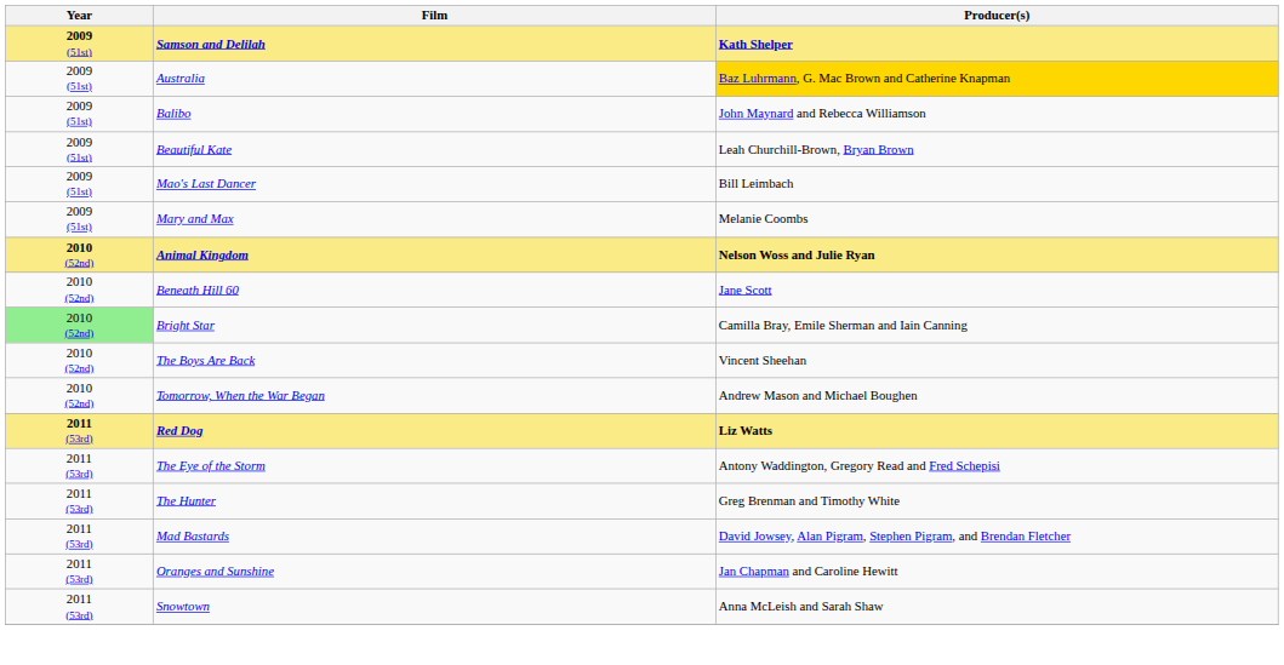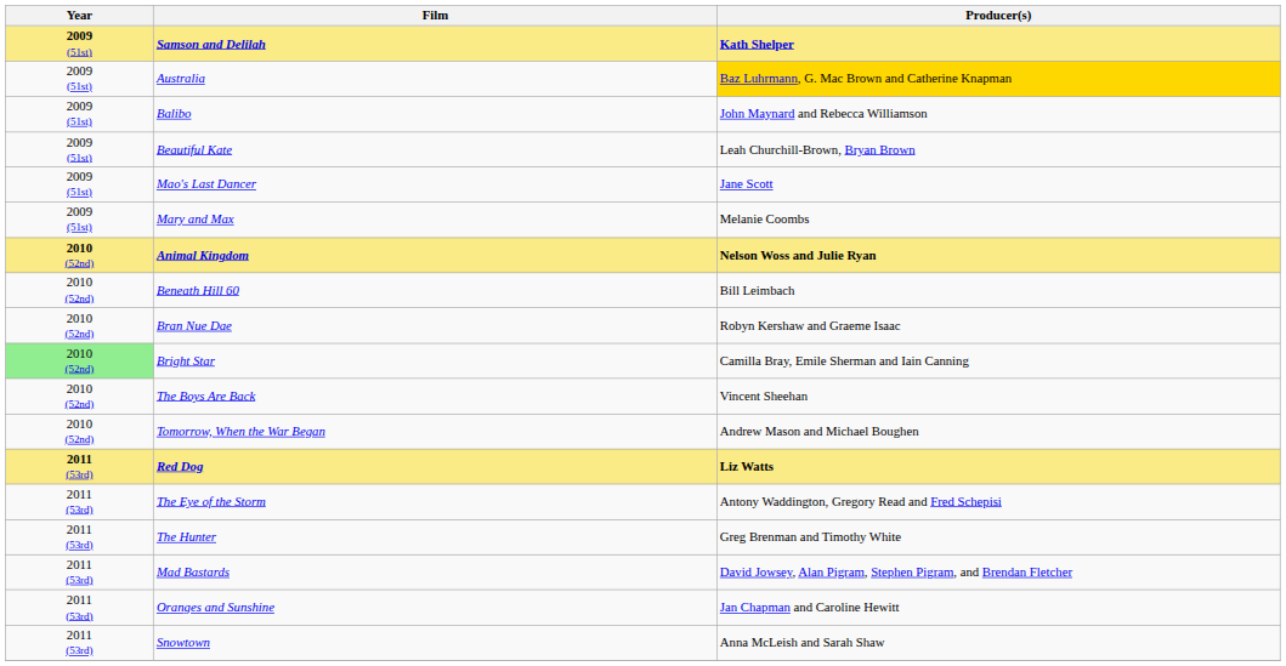 <table class="sortable wikitable">
 <tr>
 <th width="5%">Year</th>
 <th width="19%">Film</th>
 <th width="19%">Producer(s)</th>
 </tr>
 <tr style="background:#FAEB86">
 <td align="center"><strong>2009</strong><br><small><a href='#'>(51st)</a></small></td>
 <td><strong><em><a href='#'>Samson and Delilah</a></em></strong></td>
 <td><strong><a href='#'>Kath Shelper</a></strong></td>
 </tr>
 <tr>
 <td align="center">2009<br><small><a href='#'>(51st)</a></small></td>
 <td><em><a href='#'>Australia</a></em></td>
 <td style="background: gold;"><a href='#'>Baz Luhrmann</a>, G. Mac Brown and Catherine Knapman</td>
 </tr>
 <tr>
 <td align="center">2009<br><small><a href='#'>(51st)</a></small></td>
 <td><em><a href='#'>Balibo</a></em></td>
 <td><a href='#'>John Maynard</a> and Rebecca Williamson</td>
 </tr>
 <tr>
 <td align="center">2009<br><small><a href='#'>(51st)</a></small></td>
 <td><em><a href='#'>Beautiful Kate</a></em></td>
 <td>Leah Churchill-Brown, <a href='#'>Bryan Brown</a></td>
 </tr>
 <tr>
 <td align="center">2009<br><small><a href='#'>(51st)</a></small></td>
 <td><em><a href='#'>Mao's Last Dancer</a></em></td>
-<td>Bill Leimbach</td>
+<td><a href='#'>Jane Scott</a></td>
 </tr>
 <tr>
 <td align="center">2009<br><small><a href='#'>(51st)</a></small></td>
 <td><em><a href='#'>Mary and Max</a></em></td>
 <td>Melanie Coombs</td>
 </tr>
 <tr style="background:#FAEB86">
 <td align="center"><strong>2010</strong><br><small><a href='#'>(52nd)</a></small></td>
 <td><strong><em><a href='#'>Animal Kingdom</a></em></strong></td>
 <td><strong>Nelson Woss and Julie Ryan</strong></td>
 </tr>
 <tr>
 <td align="center">2010<br><small><a href='#'>(52nd)</a></small></td>
 <td><em><a href='#'>Beneath Hill 60</a></em></td>
-<td><a href='#'>Jane Scott</a></td>
+<td>Bill Leimbach</td>
+</tr>
+<tr>
+<td align="center">2010<br><small><a href='#'>(52nd)</a></small></td>
+<td><em><a href='#'>Bran Nue Dae</a></em></td>
+<td>Robyn Kershaw and Graeme Isaac</td>
 </tr>
 <tr>
 <td align="center" style="background: lightgreen;">2010<br><small><a href='#'>(52nd)</a></small></td>
 <td><em><a href='#'>Bright Star</a></em></td>
 <td>Camilla Bray, Emile Sherman and Iain Canning</td>
 </tr>
 <tr>
 <td align="center">2010<br><small><a href='#'>(52nd)</a></small></td>
 <td><em><a href='#'>The Boys Are Back</a></em></td>
 <td>Vincent Sheehan</td>
 </tr>
 <tr>
 <td align="center">2010<br><small><a href='#'>(52nd)</a></small></td>
 <td><em><a href='#'>Tomorrow, When the War Began</a></em></td>
 <td>Andrew Mason and Michael Boughen</td>
 </tr>
 <tr style="background:#FAEB86">
 <td align="center"><strong>2011</strong><br><small><a href='#'>(53rd)</a></small></td>
 <td><strong><em><a href='#'>Red Dog</a></em></strong></td>
 <td><strong>Liz Watts</strong></td>
 </tr>
 <tr>
 <td align="center">2011<br><small><a href='#'>(53rd)</a></small></td>
 <td><em><a href='#'>The Eye of the Storm</a></em></td>
 <td>Antony Waddington, Gregory Read and <a href='#'>Fred Schepisi</a></td>
 </tr>
 <tr>
 <td align="center">2011<br><small><a href='#'>(53rd)</a></small></td>
 <td><em><a href='#'>The Hunter</a></em></td>
 <td>Greg Brenman and Timothy White</td>
 </tr>
 <tr>
 <td align="center">2011<br><small><a href='#'>(53rd)</a></small></td>
 <td><em><a href='#'>Mad Bastards</a></em></td>
 <td><a href='#'>David Jowsey</a>, <a href='#'>Alan Pigram</a>, <a href='#'>Stephen Pigram</a>, and <a href='#'>Brendan Fletcher</a></td>
 </tr>
 <tr>
 <td align="center">2011<br><small><a href='#'>(53rd)</a></small></td>
 <td><em><a href='#'>Oranges and Sunshine</a></em></td>
 <td><a href='#'>Jan Chapman</a> and Caroline Hewitt</td>
 </tr>
 <tr>
 <td align="center">2011<br><small><a href='#'>(53rd)</a></small></td>
 <td><em><a href='#'>Snowtown</a></em></td>
 <td>Anna McLeish and Sarah Shaw</td>
 </tr>
 <tr>
 </tr>
 </table>
